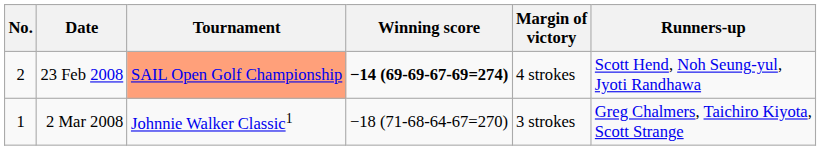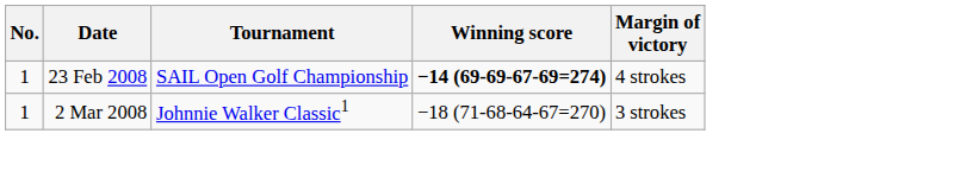 <table class="wikitable" style="font-size:95%;">
 <tr>
 <th>No.</th>
 <th>Date</th>
 <th>Tournament</th>
 <th>Winning score</th>
 <th>Margin of<br>victory</th>
-<th>Runners-up</th>
 </tr>
 <tr>
-<td align=center>2</td>
+<td align=center>1</td>
 <td align=right>23 Feb <a href='#'>2008</a></td>
-<td style="background: lightsalmon;"><a href='#'>SAIL Open Golf Championship</a></td>
+<td><a href='#'>SAIL Open Golf Championship</a></td>
 <td><strong>−14 (69-69-67-69=274)</strong></td>
 <td>4 strokes</td>
-<td> <a href='#'>Scott Hend</a>,  <a href='#'>Noh Seung-yul</a>,<br> <a href='#'>Jyoti Randhawa</a></td>
 </tr>
 <tr>
 <td align=center>1</td>
 <td align=right>2 Mar 2008</td>
 <td><a href='#'>Johnnie Walker Classic</a><sup>1</sup></td>
 <td>−18 (71-68-64-67=270)</td>
 <td>3 strokes</td>
-<td> <a href='#'>Greg Chalmers</a>,  <a href='#'>Taichiro Kiyota</a>,<br> <a href='#'>Scott Strange</a></td>
 </tr>
 </table>
